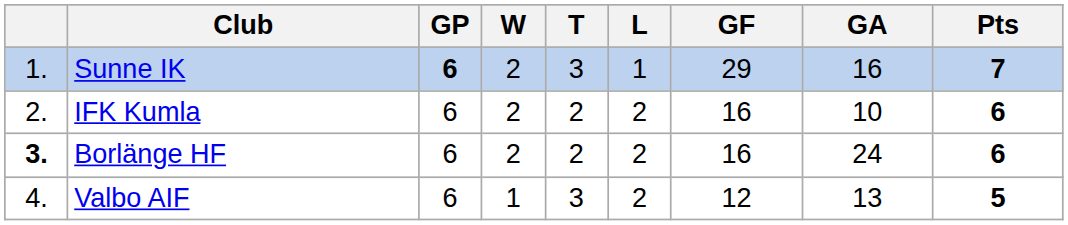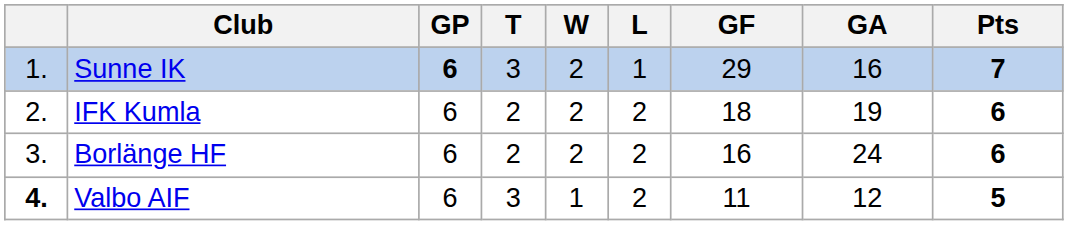 <table class="wikitable">
 <tr>
 <th width="30"></th>
 <th width="200">Club</th>
 <th width="30">GP</th>
+<th width="30">T</th>
 <th width="30">W</th>
-<th width="30">T</th>
 <th width="30">L</th>
 <th width="70">GF</th>
 <th width="70">GA</th>
 <th width="70">Pts</th>
 </tr>
 <tr bgcolor="#BCD2EE" align="center">
 <td>1.</td>
 <td align="left"><a href='#'>Sunne IK</a></td>
 <td><strong>6</strong></td>
+<td>3</td>
 <td>2</td>
-<td>3</td>
 <td>1</td>
 <td>29</td>
 <td>16</td>
 <td><strong>7</strong></td>
 </tr>
 <tr bgcolor="#FFFFFF" align="center">
 <td>2.</td>
 <td align="left"><a href='#'>IFK Kumla</a></td>
 <td>6</td>
 <td>2</td>
 <td>2</td>
 <td>2</td>
-<td>16</td>
-<td>10</td>
+<td>18</td>
+<td>19</td>
 <td><strong>6</strong></td>
 </tr>
 <tr bgcolor="#FFFFFF" align="center">
-<td><strong>3.</strong></td>
+<td>3.</td>
 <td align="left"><a href='#'>Borlänge HF</a></td>
 <td>6</td>
 <td>2</td>
 <td>2</td>
 <td>2</td>
 <td>16</td>
 <td>24</td>
 <td><strong>6</strong></td>
 </tr>
 <tr bgcolor="#FFFFFF" align="center">
-<td>4.</td>
+<td><strong>4.</strong></td>
 <td align="left"><a href='#'>Valbo AIF</a></td>
 <td>6</td>
+<td>3</td>
 <td>1</td>
-<td>3</td>
 <td>2</td>
+<td>11</td>
 <td>12</td>
-<td>13</td>
 <td><strong>5</strong></td>
 </tr>
 </table>
